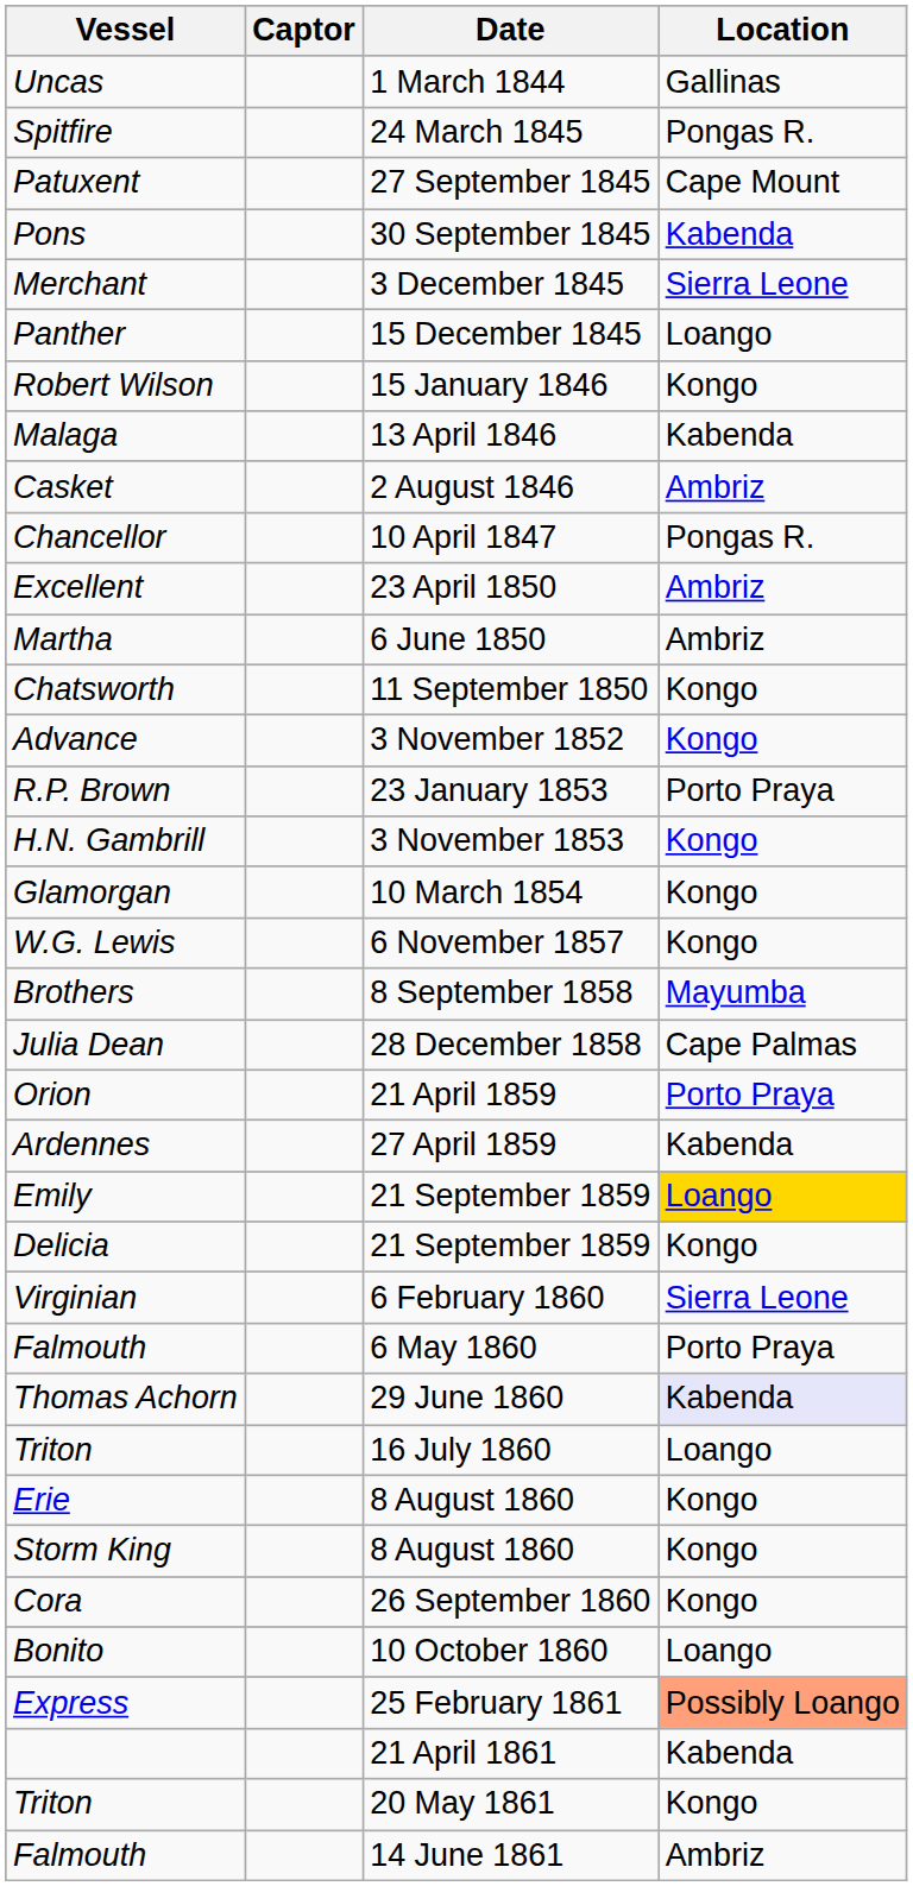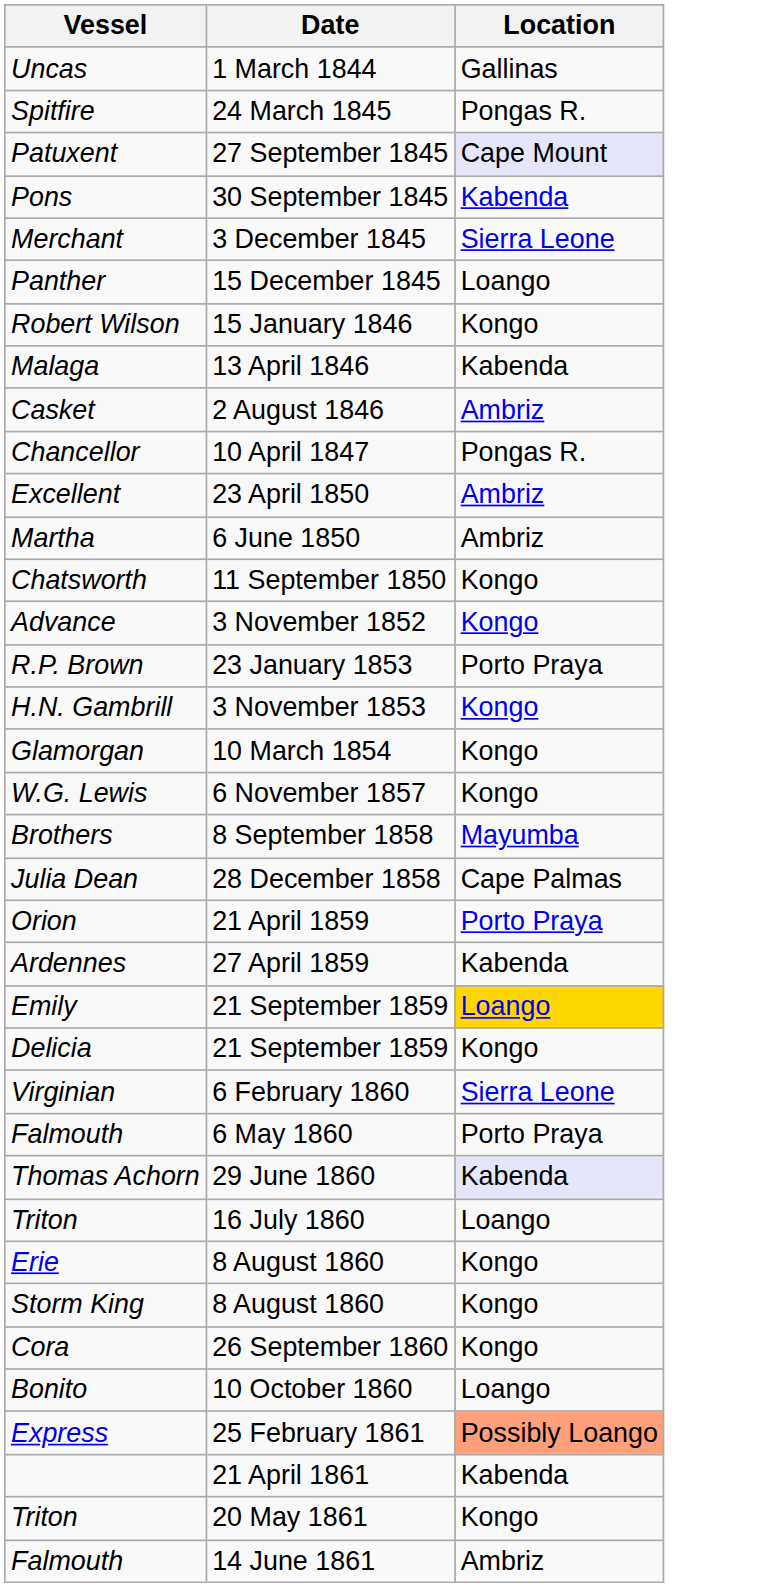 <table class="wikitable sortable">
 <tr>
 <th>Vessel</th>
-<th>Captor</th>
 <th>Date</th>
 <th>Location</th>
 </tr>
 <tr>
 <td><em>Uncas</em></td>
-<td></td>
 <td>1 March 1844</td>
 <td>Gallinas</td>
 </tr>
 <tr>
 <td><em>Spitfire</em></td>
-<td></td>
 <td>24 March 1845</td>
 <td>Pongas R.</td>
 </tr>
 <tr>
 <td><em>Patuxent</em></td>
-<td></td>
 <td>27 September 1845</td>
-<td>Cape Mount</td>
+<td style="background: lavender;">Cape Mount</td>
 </tr>
 <tr>
 <td><em>Pons</em></td>
-<td></td>
 <td>30 September 1845</td>
 <td><a href='#'>Kabenda</a></td>
 </tr>
 <tr>
 <td><em>Merchant</em></td>
-<td></td>
 <td>3 December 1845</td>
 <td><a href='#'>Sierra Leone</a></td>
 </tr>
 <tr>
 <td><em>Panther</em></td>
-<td></td>
 <td>15 December 1845</td>
 <td>Loango</td>
 </tr>
 <tr>
 <td><em>Robert Wilson</em></td>
-<td></td>
 <td>15 January 1846</td>
 <td>Kongo</td>
 </tr>
 <tr>
 <td><em>Malaga</em></td>
-<td></td>
 <td>13 April 1846</td>
 <td>Kabenda</td>
 </tr>
 <tr>
 <td><em>Casket</em></td>
-<td></td>
 <td>2 August 1846</td>
 <td><a href='#'>Ambriz</a></td>
 </tr>
 <tr>
 <td><em>Chancellor</em></td>
-<td></td>
 <td>10 April 1847</td>
 <td>Pongas R.</td>
 </tr>
 <tr>
 <td><em>Excellent</em></td>
-<td></td>
 <td>23 April 1850</td>
 <td><a href='#'>Ambriz</a></td>
 </tr>
 <tr>
 <td><em>Martha</em></td>
-<td></td>
 <td>6 June 1850</td>
 <td>Ambriz</td>
 </tr>
 <tr>
 <td><em>Chatsworth</em></td>
-<td></td>
 <td>11 September 1850</td>
 <td>Kongo</td>
 </tr>
 <tr>
 <td><em>Advance</em></td>
-<td></td>
 <td>3 November 1852</td>
 <td><a href='#'>Kongo</a></td>
 </tr>
 <tr>
 <td><em>R.P. Brown</em></td>
-<td></td>
 <td>23 January 1853</td>
 <td>Porto Praya</td>
 </tr>
 <tr>
 <td><em>H.N. Gambrill</em></td>
-<td></td>
 <td>3 November 1853</td>
 <td><a href='#'>Kongo</a></td>
 </tr>
 <tr>
 <td><em>Glamorgan</em></td>
-<td></td>
 <td>10 March 1854</td>
 <td>Kongo</td>
 </tr>
 <tr>
 <td><em>W.G. Lewis</em></td>
-<td></td>
 <td>6 November 1857</td>
 <td>Kongo</td>
 </tr>
 <tr>
 <td><em>Brothers</em></td>
-<td></td>
 <td>8 September 1858</td>
 <td><a href='#'>Mayumba</a></td>
 </tr>
 <tr>
 <td><em>Julia Dean</em></td>
-<td></td>
 <td>28 December 1858</td>
 <td>Cape Palmas</td>
 </tr>
 <tr>
 <td><em>Orion</em></td>
-<td></td>
 <td>21 April 1859</td>
 <td><a href='#'>Porto Praya</a></td>
 </tr>
 <tr>
 <td><em>Ardennes</em></td>
-<td></td>
 <td>27 April 1859</td>
 <td>Kabenda</td>
 </tr>
 <tr>
 <td><em>Emily</em></td>
-<td></td>
 <td>21 September 1859</td>
 <td style="background: gold;"><a href='#'>Loango</a></td>
 </tr>
 <tr>
 <td><em>Delicia</em></td>
-<td></td>
 <td>21 September 1859</td>
 <td>Kongo</td>
 </tr>
 <tr>
 <td><em>Virginian</em></td>
-<td></td>
 <td>6 February 1860</td>
 <td><a href='#'>Sierra Leone</a></td>
 </tr>
 <tr>
 <td><em>Falmouth</em></td>
-<td></td>
 <td>6 May 1860</td>
 <td>Porto Praya</td>
 </tr>
 <tr>
 <td><em>Thomas Achorn</em></td>
-<td></td>
 <td>29 June 1860</td>
 <td style="background: lavender;">Kabenda</td>
 </tr>
 <tr>
 <td><em>Triton</em></td>
-<td></td>
 <td>16 July 1860</td>
 <td>Loango</td>
 </tr>
 <tr>
 <td><em><a href='#'>Erie</a></em></td>
-<td></td>
 <td>8 August 1860</td>
 <td>Kongo</td>
 </tr>
 <tr>
 <td><em>Storm King</em></td>
-<td></td>
 <td>8 August 1860</td>
 <td>Kongo</td>
 </tr>
 <tr>
 <td><em>Cora</em></td>
-<td></td>
 <td>26 September 1860</td>
 <td>Kongo</td>
 </tr>
 <tr>
 <td><em>Bonito</em></td>
-<td></td>
 <td>10 October 1860</td>
 <td>Loango</td>
 </tr>
 <tr>
 <td><em><a href='#'>Express</a></em></td>
-<td></td>
 <td>25 February 1861</td>
 <td style="background: lightsalmon;">Possibly Loango</td>
 </tr>
 <tr>
-<td></td>
 <td></td>
 <td>21 April 1861</td>
 <td>Kabenda</td>
 </tr>
 <tr>
 <td><em>Triton</em></td>
-<td></td>
 <td>20 May 1861</td>
 <td>Kongo</td>
 </tr>
 <tr>
 <td><em>Falmouth</em></td>
-<td></td>
 <td>14 June 1861</td>
 <td>Ambriz</td>
 </tr>
 </table>
